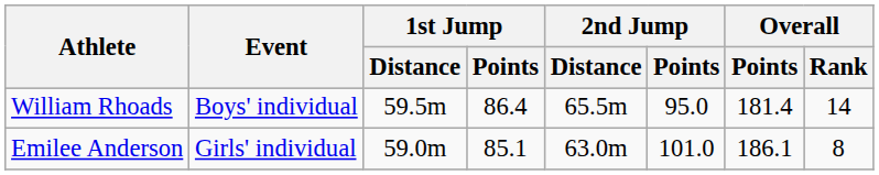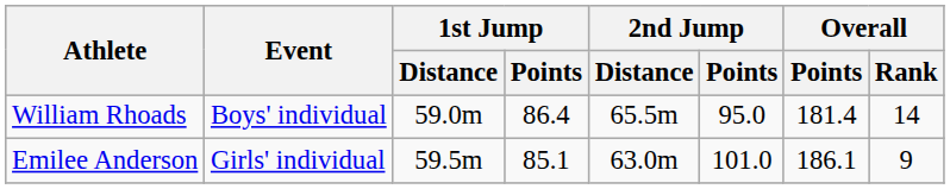 <table class="wikitable" style="font-size:90%;">
 <tr>
 <th rowspan="2">Athlete</th>
 <th rowspan="2">Event</th>
 <th colspan="2">1st Jump</th>
 <th colspan="2">2nd Jump</th>
 <th colspan="2">Overall</th>
 </tr>
 <tr>
 <th>Distance</th>
 <th>Points</th>
 <th>Distance</th>
 <th>Points</th>
 <th>Points</th>
 <th>Rank</th>
 </tr>
 <tr>
 <td><a href='#'>William Rhoads</a></td>
 <td><a href='#'>Boys' individual</a></td>
-<td align="center">59.5m</td>
+<td align="center">59.0m</td>
 <td align="center">86.4</td>
 <td align="center">65.5m</td>
 <td align="center">95.0</td>
 <td align="center">181.4</td>
 <td align="center">14</td>
 </tr>
 <tr>
 <td><a href='#'>Emilee Anderson</a></td>
 <td><a href='#'>Girls' individual</a></td>
-<td align="center">59.0m</td>
+<td align="center">59.5m</td>
 <td align="center">85.1</td>
 <td align="center">63.0m</td>
 <td align="center">101.0</td>
 <td align="center">186.1</td>
-<td align="center">8</td>
+<td align="center">9</td>
 </tr>
 </table>
